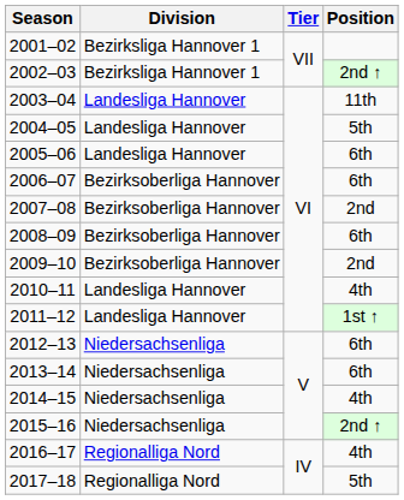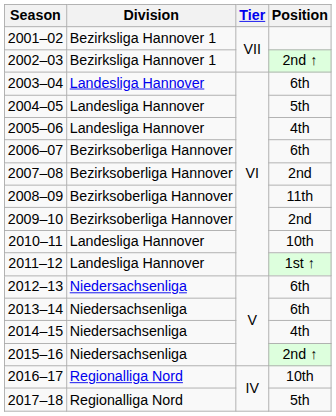 <table class="wikitable">
 <tr>
 <th>Season</th>
 <th>Division</th>
 <th><a href='#'>Tier</a></th>
 <th>Position</th>
 </tr>
 <tr align="center">
 <td>2001–02</td>
 <td align="left">Bezirksliga Hannover 1</td>
 <td rowspan=2>VII</td>
 <td></td>
 </tr>
 <tr align="center">
 <td>2002–03</td>
 <td align="left">Bezirksliga Hannover 1</td>
 <td style="background:#ddffdd">2nd ↑</td>
 </tr>
 <tr align="center">
 <td>2003–04</td>
 <td align="left"><a href='#'>Landesliga Hannover</a></td>
 <td rowspan=9>VI</td>
-<td>11th</td>
+<td>6th</td>
 </tr>
 <tr align="center">
 <td>2004–05</td>
 <td align="left">Landesliga Hannover</td>
 <td>5th</td>
 </tr>
 <tr align="center">
 <td>2005–06</td>
 <td align="left">Landesliga Hannover</td>
-<td>6th</td>
+<td>4th</td>
 </tr>
 <tr align="center">
 <td>2006–07</td>
 <td align="left">Bezirksoberliga Hannover</td>
 <td>6th</td>
 </tr>
 <tr align="center">
 <td>2007–08</td>
 <td align="left">Bezirksoberliga Hannover</td>
 <td>2nd</td>
 </tr>
 <tr align="center">
 <td>2008–09</td>
 <td align="left">Bezirksoberliga Hannover</td>
-<td>6th</td>
+<td>11th</td>
 </tr>
 <tr align="center">
 <td>2009–10</td>
 <td align="left">Bezirksoberliga Hannover</td>
 <td>2nd</td>
 </tr>
 <tr align="center">
 <td>2010–11</td>
 <td align="left">Landesliga Hannover</td>
-<td>4th</td>
+<td>10th</td>
 </tr>
 <tr align="center">
 <td>2011–12</td>
 <td align="left">Landesliga Hannover</td>
 <td style="background:#ddffdd">1st ↑</td>
 </tr>
 <tr align="center">
 <td>2012–13</td>
 <td align="left"><a href='#'>Niedersachsenliga</a></td>
 <td rowspan=4>V</td>
 <td>6th</td>
 </tr>
 <tr align="center">
 <td>2013–14</td>
 <td align="left">Niedersachsenliga</td>
 <td>6th</td>
 </tr>
 <tr align="center">
 <td>2014–15</td>
 <td align="left">Niedersachsenliga</td>
 <td>4th</td>
 </tr>
 <tr align="center">
 <td>2015–16</td>
 <td align="left">Niedersachsenliga</td>
 <td style="background:#ddffdd">2nd ↑</td>
 </tr>
 <tr align="center">
 <td>2016–17</td>
 <td align="left"><a href='#'>Regionalliga Nord</a></td>
 <td rowspan=2>IV</td>
-<td>4th</td>
+<td>10th</td>
 </tr>
 <tr align="center">
 <td>2017–18</td>
 <td align="left">Regionalliga Nord</td>
 <td>5th</td>
 </tr>
 </table>
